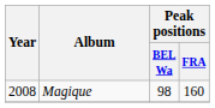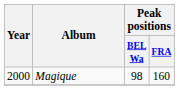 <table class="wikitable">
 <tr>
 <th align="center" rowspan="2" width="10">Year</th>
 <th align="center" rowspan="2" width="120">Album</th>
 <th align="center" colspan="2" width="30">Peak positions</th>
 </tr>
 <tr>
 <th width="20"><small><a href='#'>BEL <br>Wa</a></small><br></th>
 <th width="20"><small><a href='#'>FRA</a></small><br></th>
 </tr>
 <tr>
-<td align="center" rowspan="1">2008</td>
+<td align="center" rowspan="1">2000</td>
 <td><em>Magique</em></td>
 <td align="center">98</td>
 <td align="center">160</td>
 </tr>
 <tr>
 </tr>
 </table>
